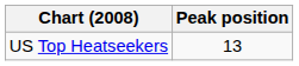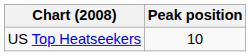 <table class="wikitable">
 <tr>
 <th>Chart (2008)</th>
 <th>Peak position</th>
 </tr>
 <tr>
 <td>US <a href='#'>Top Heatseekers</a></td>
-<td align="center">13</td>
+<td align="center">10</td>
 </tr>
 </table>
